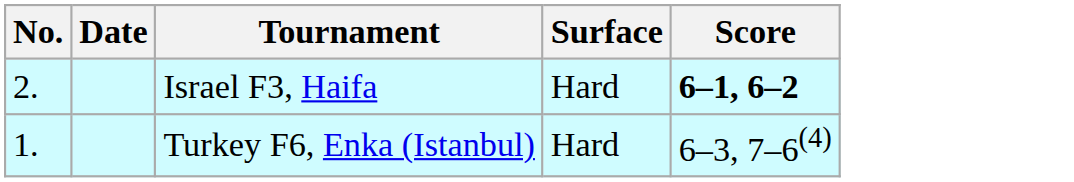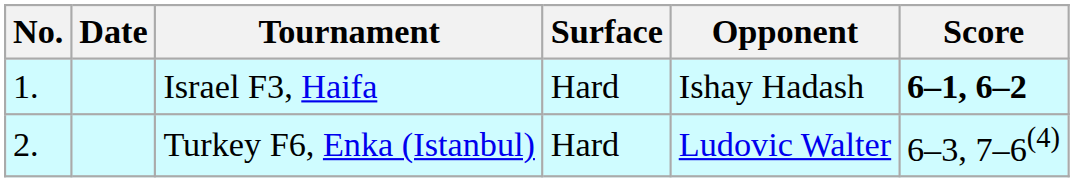 <table class="sortable wikitable">
 <tr>
 <th>No.</th>
 <th>Date</th>
 <th>Tournament</th>
 <th>Surface</th>
+<th>Opponent</th>
 <th class="unsortable">Score</th>
+</tr>
+<tr style="background:#cffcff;">
+<td>1.</td>
+<td></td>
+<td>Israel F3, <a href='#'>Haifa</a></td>
+<td>Hard</td>
+<td> Ishay Hadash</td>
+<td><strong>6–1, 6–2</strong></td>
 </tr>
 <tr style="background:#cffcff;">
 <td>2.</td>
 <td></td>
-<td>Israel F3, <a href='#'>Haifa</a></td>
-<td>Hard</td>
-<td><strong>6–1, 6–2</strong></td>
-</tr>
-<tr style="background:#cffcff;">
-<td>1.</td>
-<td></td>
 <td>Turkey F6, <a href='#'>Enka (Istanbul)</a></td>
 <td>Hard</td>
+<td> <a href='#'>Ludovic Walter</a></td>
 <td>6–3, 7–6<sup>(4)</sup></td>
 </tr>
 </table>
